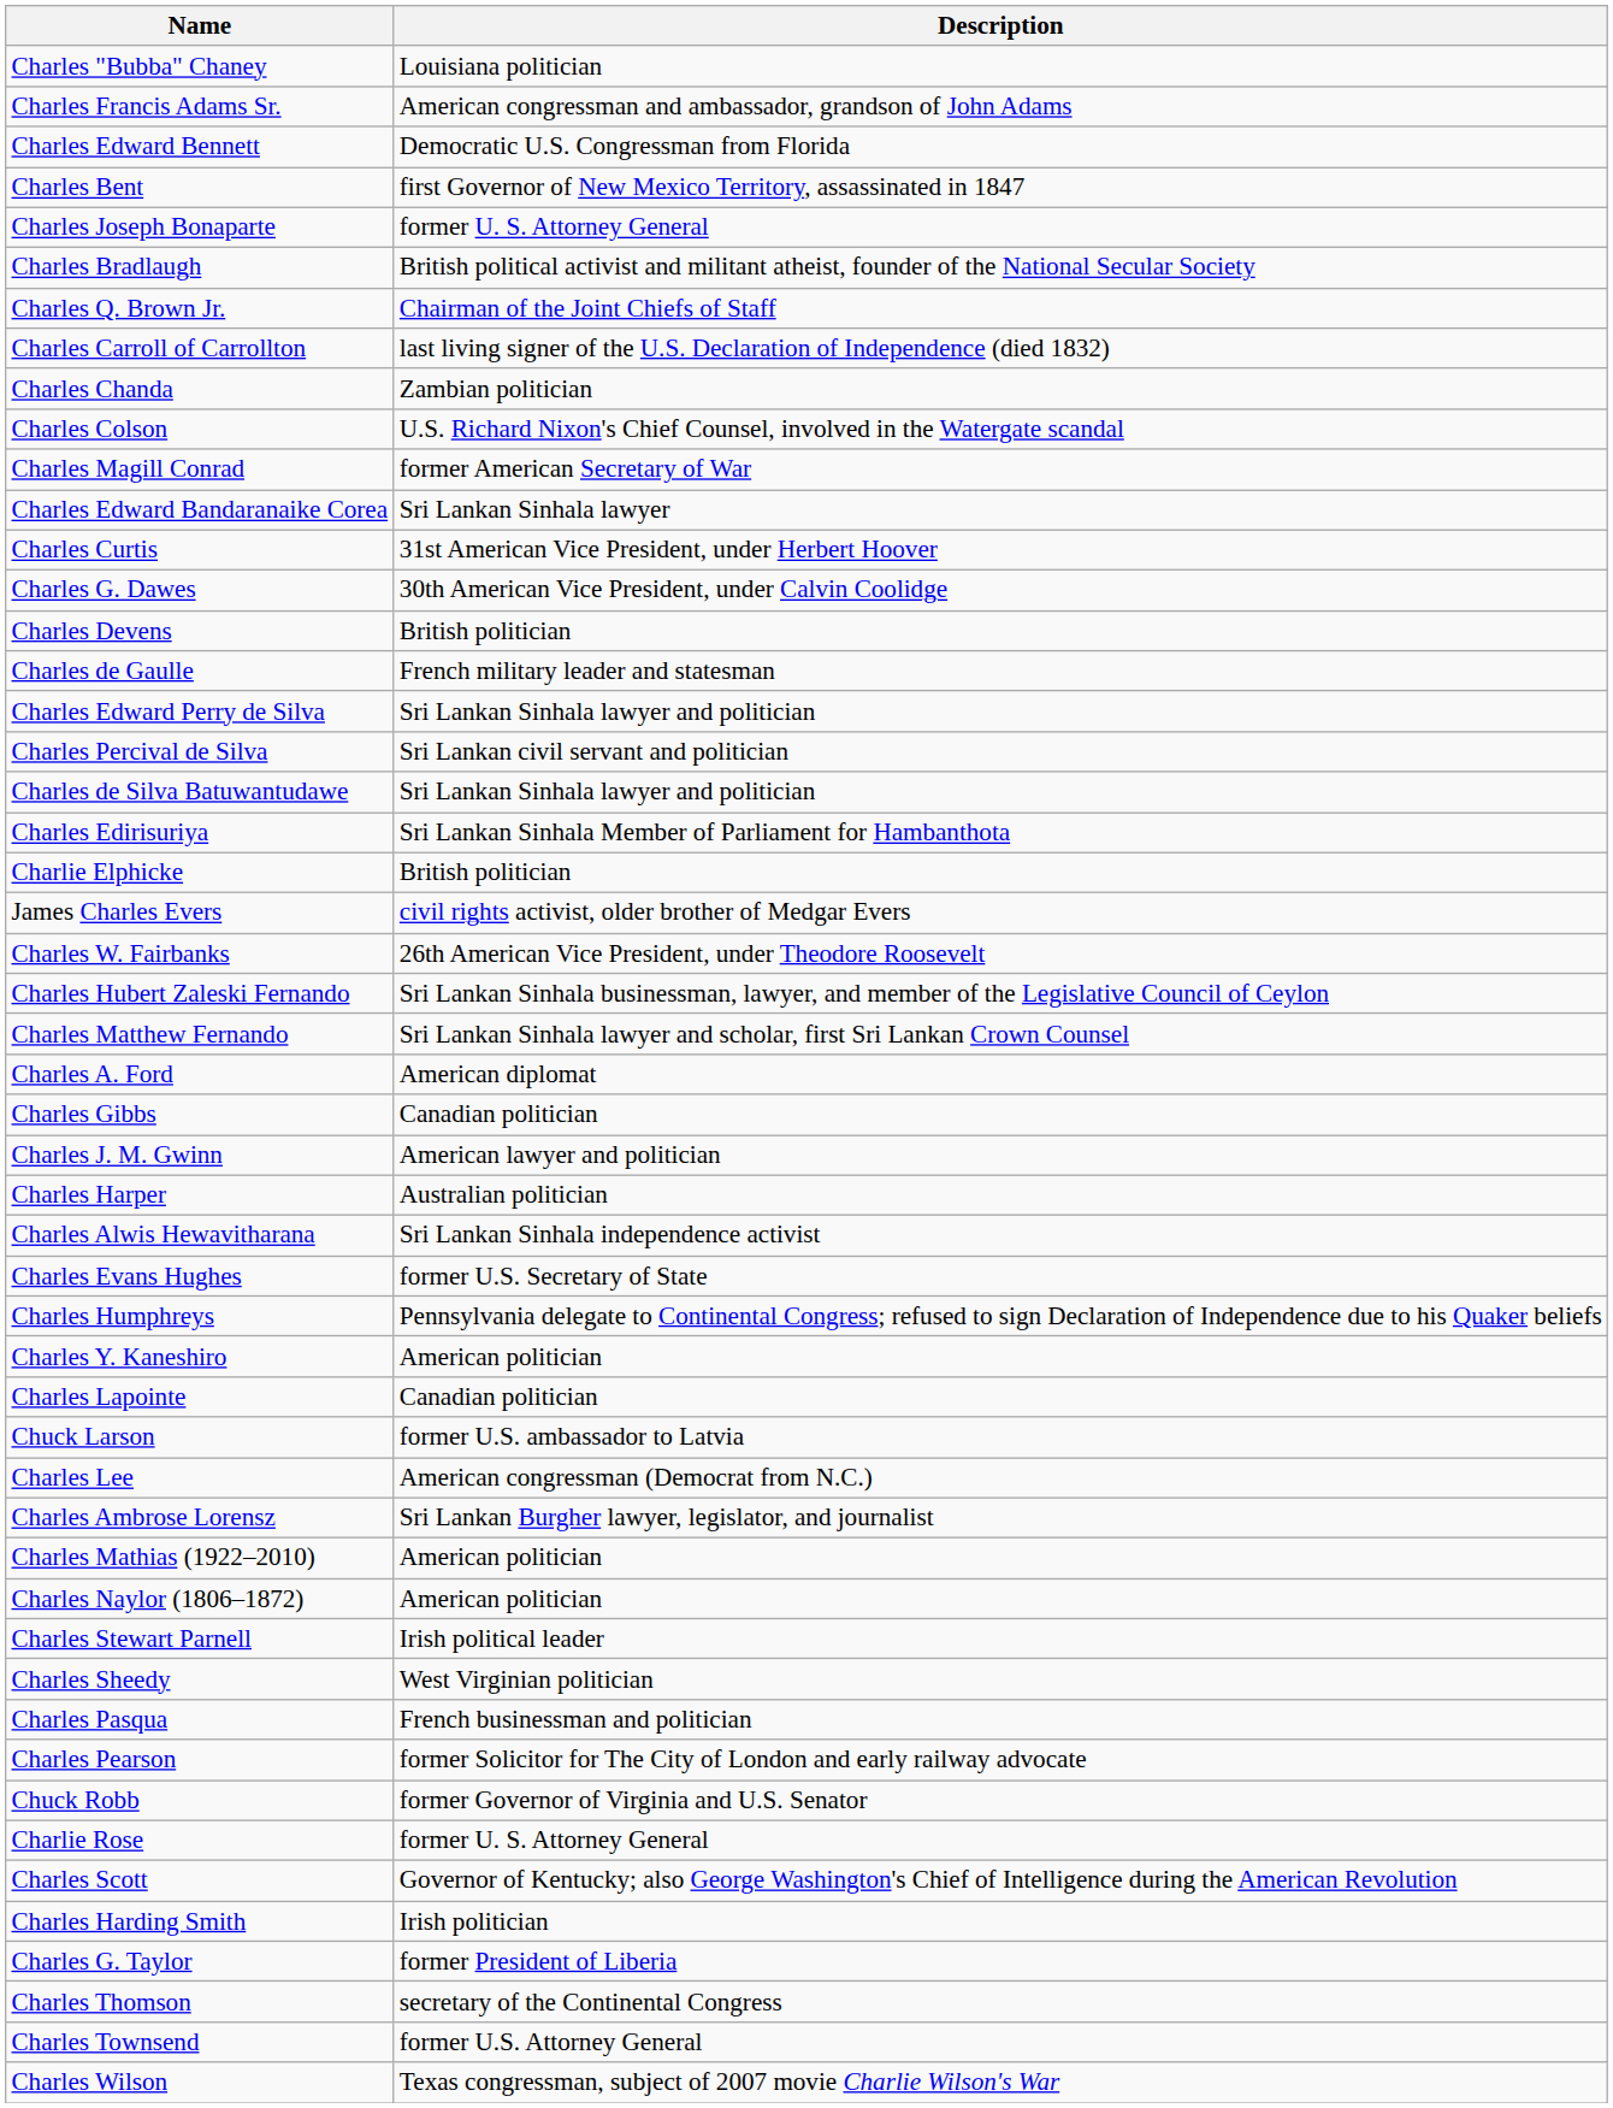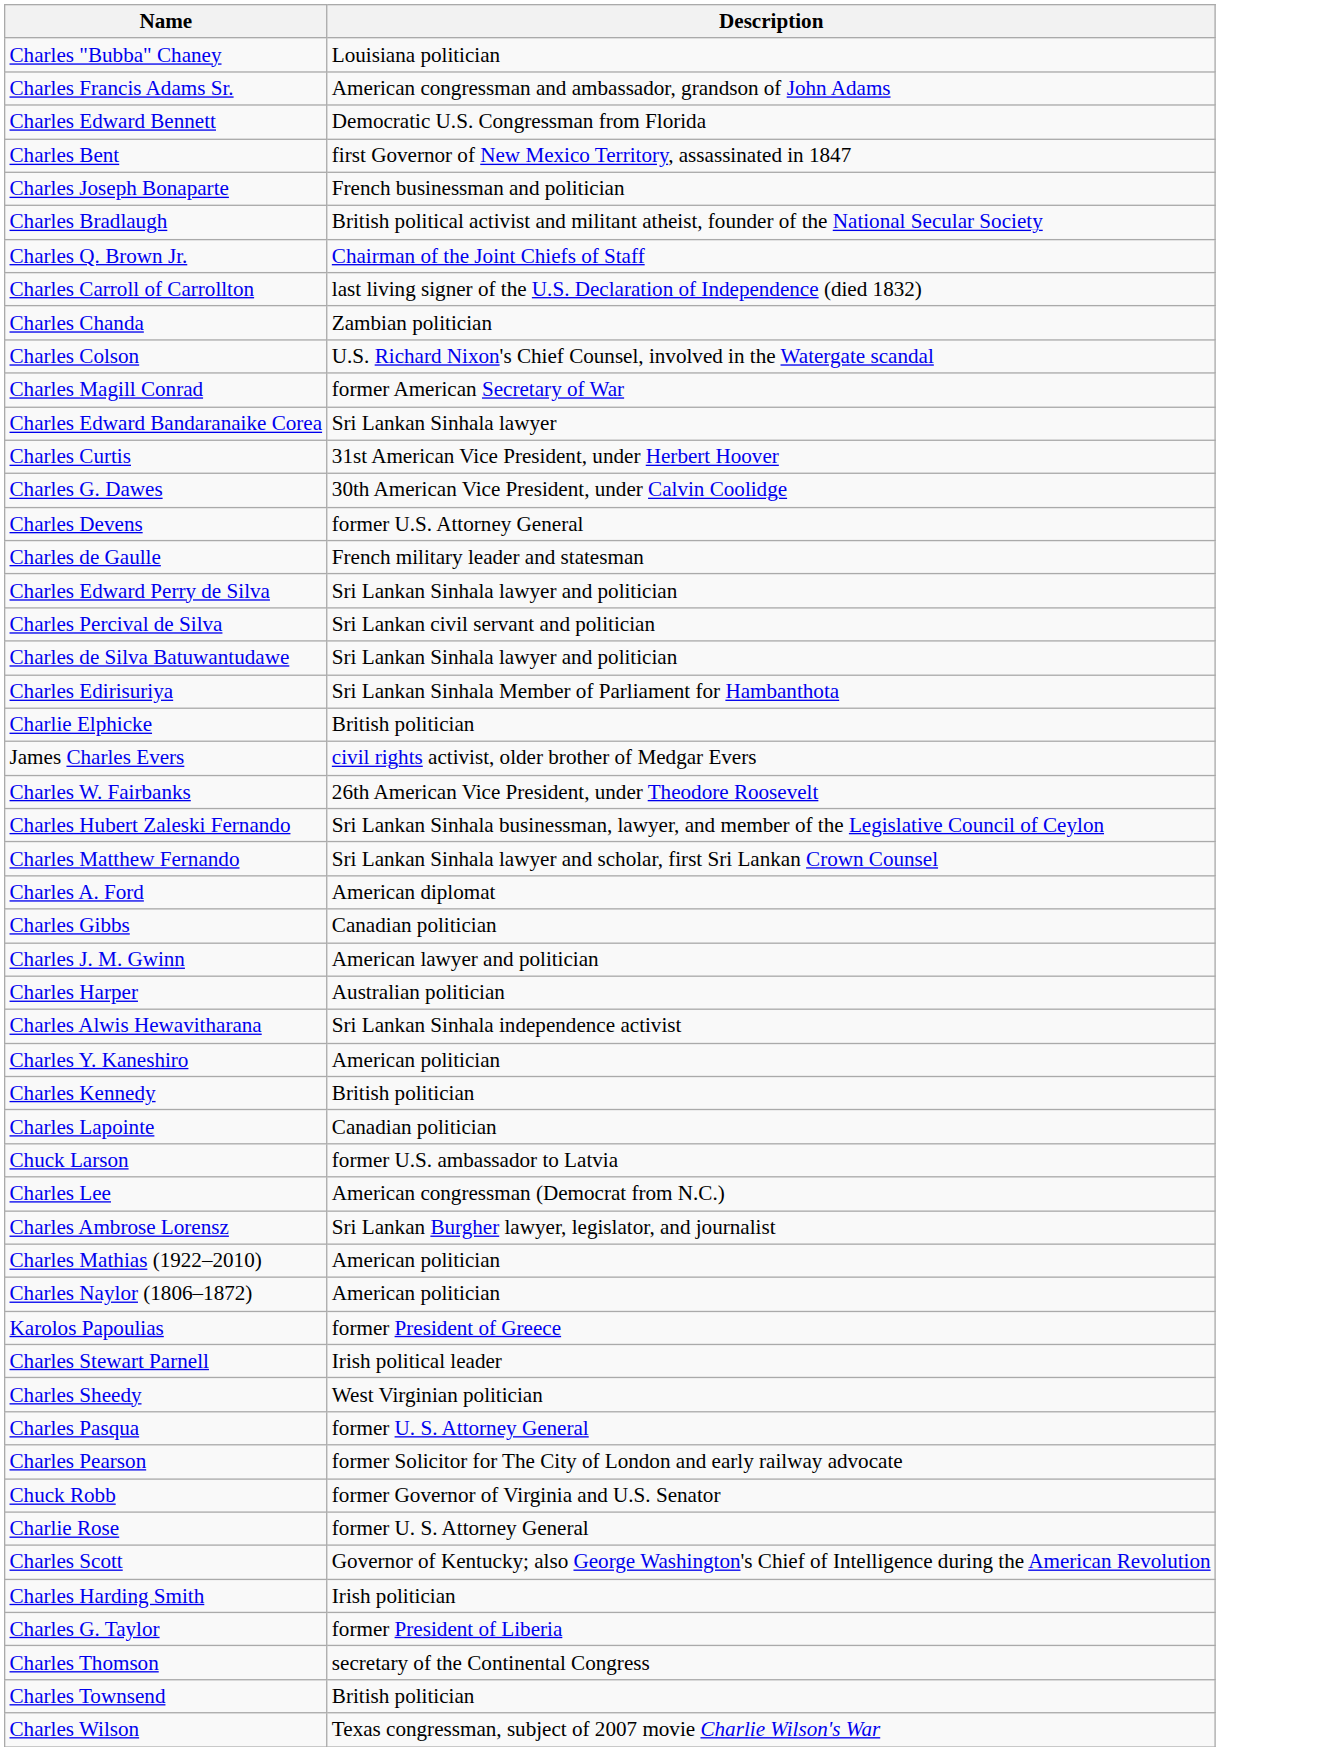 <table class="wikitable sortable">
 <tr>
 <th>Name</th>
 <th>Description</th>
 </tr>
 <tr>
 <td><a href='#'>Charles "Bubba" Chaney</a></td>
 <td>Louisiana politician</td>
 </tr>
 <tr>
 <td><a href='#'>Charles Francis Adams Sr.</a></td>
 <td>American congressman and ambassador, grandson of <a href='#'>John Adams</a></td>
 </tr>
 <tr>
 <td><a href='#'>Charles Edward Bennett</a></td>
 <td>Democratic U.S. Congressman from Florida</td>
 </tr>
 <tr>
 <td><a href='#'>Charles Bent</a></td>
 <td>first Governor of <a href='#'>New Mexico Territory</a>, assassinated in 1847</td>
 </tr>
 <tr>
 <td><a href='#'>Charles Joseph Bonaparte</a></td>
-<td>former <a href='#'>U. S. Attorney General</a></td>
+<td>French businessman and politician</td>
 </tr>
 <tr>
 <td><a href='#'>Charles Bradlaugh</a></td>
 <td>British political activist and militant atheist, founder of the <a href='#'>National Secular Society</a></td>
 </tr>
 <tr>
 <td><a href='#'>Charles Q. Brown Jr.</a></td>
 <td><a href='#'>Chairman of the Joint Chiefs of Staff</a></td>
 </tr>
 <tr>
 <td><a href='#'>Charles Carroll of Carrollton</a></td>
 <td>last living signer of the <a href='#'>U.S. Declaration of Independence</a> (died 1832)</td>
 </tr>
 <tr>
 <td><a href='#'>Charles Chanda</a></td>
 <td>Zambian politician</td>
 </tr>
 <tr>
 <td><a href='#'>Charles Colson</a></td>
 <td>U.S. <a href='#'>Richard Nixon</a>'s Chief Counsel, involved in the <a href='#'>Watergate scandal</a></td>
 </tr>
 <tr>
 <td><a href='#'>Charles Magill Conrad</a></td>
 <td>former American <a href='#'>Secretary of War</a></td>
 </tr>
 <tr>
 <td><a href='#'>Charles Edward Bandaranaike Corea</a></td>
 <td>Sri Lankan Sinhala lawyer</td>
 </tr>
 <tr>
 <td><a href='#'>Charles Curtis</a></td>
 <td>31st American Vice President, under <a href='#'>Herbert Hoover</a></td>
 </tr>
 <tr>
 <td><a href='#'>Charles G. Dawes</a></td>
 <td>30th American Vice President, under <a href='#'>Calvin Coolidge</a></td>
 </tr>
 <tr>
 <td><a href='#'>Charles Devens</a></td>
-<td>British politician</td>
+<td>former U.S. Attorney General</td>
 </tr>
 <tr>
 <td><a href='#'>Charles de Gaulle</a></td>
 <td>French military leader and statesman</td>
 </tr>
 <tr>
 <td><a href='#'>Charles Edward Perry de Silva</a></td>
 <td>Sri Lankan Sinhala lawyer and politician</td>
 </tr>
 <tr>
 <td><a href='#'>Charles Percival de Silva</a></td>
 <td>Sri Lankan civil servant and politician</td>
 </tr>
 <tr>
 <td><a href='#'>Charles de Silva Batuwantudawe</a></td>
 <td>Sri Lankan Sinhala lawyer and politician</td>
 </tr>
 <tr>
 <td><a href='#'>Charles Edirisuriya</a></td>
 <td>Sri Lankan Sinhala Member of Parliament for <a href='#'>Hambanthota</a></td>
 </tr>
 <tr>
 <td><a href='#'>Charlie Elphicke</a></td>
 <td>British politician</td>
 </tr>
 <tr>
 <td>James <a href='#'>Charles Evers</a></td>
 <td><a href='#'>civil rights</a> activist, older brother of Medgar Evers</td>
 </tr>
 <tr>
 <td><a href='#'>Charles W. Fairbanks</a></td>
 <td>26th American Vice President, under <a href='#'>Theodore Roosevelt</a></td>
 </tr>
 <tr>
 <td><a href='#'>Charles Hubert Zaleski Fernando</a></td>
 <td>Sri Lankan Sinhala businessman, lawyer, and member of the <a href='#'>Legislative Council of Ceylon</a></td>
 </tr>
 <tr>
 <td><a href='#'>Charles Matthew Fernando</a></td>
 <td>Sri Lankan Sinhala lawyer and scholar, first Sri Lankan <a href='#'>Crown Counsel</a></td>
 </tr>
 <tr>
 <td><a href='#'>Charles A. Ford</a></td>
 <td>American diplomat</td>
 </tr>
 <tr>
 <td><a href='#'>Charles Gibbs</a></td>
 <td>Canadian politician</td>
 </tr>
 <tr>
 <td><a href='#'>Charles J. M. Gwinn</a></td>
 <td>American lawyer and politician</td>
 </tr>
 <tr>
 <td><a href='#'>Charles Harper</a></td>
 <td>Australian politician</td>
 </tr>
 <tr>
 <td><a href='#'>Charles Alwis Hewavitharana</a></td>
 <td>Sri Lankan Sinhala independence activist</td>
 </tr>
 <tr>
-<td><a href='#'>Charles Evans Hughes</a></td>
-<td>former U.S. Secretary of State</td>
+<td><a href='#'>Charles Y. Kaneshiro</a></td>
+<td>American politician</td>
 </tr>
 <tr>
-<td><a href='#'>Charles Humphreys</a></td>
-<td>Pennsylvania delegate to <a href='#'>Continental Congress</a>; refused to sign Declaration of Independence due to his <a href='#'>Quaker</a> beliefs</td>
-</tr>
-<tr>
-<td><a href='#'>Charles Y. Kaneshiro</a></td>
-<td>American politician</td>
+<td><a href='#'>Charles Kennedy</a></td>
+<td>British politician</td>
 </tr>
 <tr>
 <td><a href='#'>Charles Lapointe</a></td>
 <td>Canadian politician</td>
 </tr>
 <tr>
 <td><a href='#'>Chuck Larson</a></td>
 <td>former U.S. ambassador to Latvia</td>
 </tr>
 <tr>
 <td><a href='#'>Charles Lee</a></td>
 <td>American congressman (Democrat from N.C.)</td>
 </tr>
 <tr>
 <td><a href='#'>Charles Ambrose Lorensz</a></td>
 <td>Sri Lankan <a href='#'>Burgher</a> lawyer, legislator, and journalist</td>
 </tr>
 <tr>
 <td><a href='#'>Charles Mathias</a> (1922–2010)</td>
 <td>American politician</td>
 </tr>
 <tr>
 <td><a href='#'>Charles Naylor</a> (1806–1872)</td>
 <td>American politician</td>
 </tr>
 <tr>
+<td><a href='#'>Karolos Papoulias</a></td>
+<td>former <a href='#'>President of Greece</a></td>
+</tr>
+<tr>
 <td><a href='#'>Charles Stewart Parnell</a></td>
 <td>Irish political leader</td>
 </tr>
 <tr>
 <td><a href='#'>Charles Sheedy</a></td>
 <td>West Virginian politician</td>
 </tr>
 <tr>
 <td><a href='#'>Charles Pasqua</a></td>
-<td>French businessman and politician</td>
+<td>former <a href='#'>U. S. Attorney General</a></td>
 </tr>
 <tr>
 <td><a href='#'>Charles Pearson</a></td>
 <td>former Solicitor for The City of London and early railway advocate</td>
 </tr>
 <tr>
 <td><a href='#'>Chuck Robb</a></td>
 <td>former Governor of Virginia and U.S. Senator</td>
 </tr>
 <tr>
 <td><a href='#'>Charlie Rose</a></td>
 <td>former U. S. Attorney General</td>
 </tr>
 <tr>
 <td><a href='#'>Charles Scott</a></td>
 <td>Governor of Kentucky; also <a href='#'>George Washington</a>'s Chief of Intelligence during the <a href='#'>American Revolution</a></td>
 </tr>
 <tr>
 <td><a href='#'>Charles Harding Smith</a></td>
 <td>Irish politician</td>
 </tr>
 <tr>
 <td><a href='#'>Charles G. Taylor</a></td>
 <td>former <a href='#'>President of Liberia</a></td>
 </tr>
 <tr>
 <td><a href='#'>Charles Thomson</a></td>
 <td>secretary of the Continental Congress</td>
 </tr>
 <tr>
 <td><a href='#'>Charles Townsend</a></td>
-<td>former U.S. Attorney General</td>
+<td>British politician</td>
 </tr>
 <tr>
 <td><a href='#'>Charles Wilson</a></td>
 <td>Texas congressman, subject of 2007 movie <em><a href='#'>Charlie Wilson's War</a></em></td>
 </tr>
 </table>
